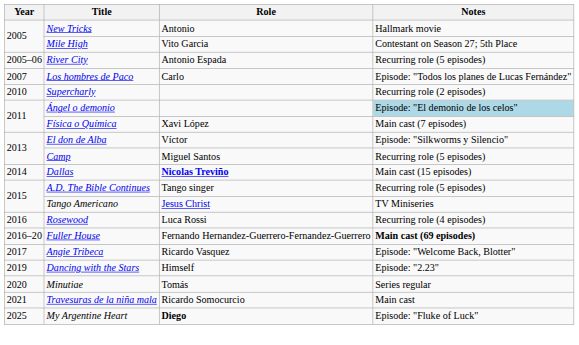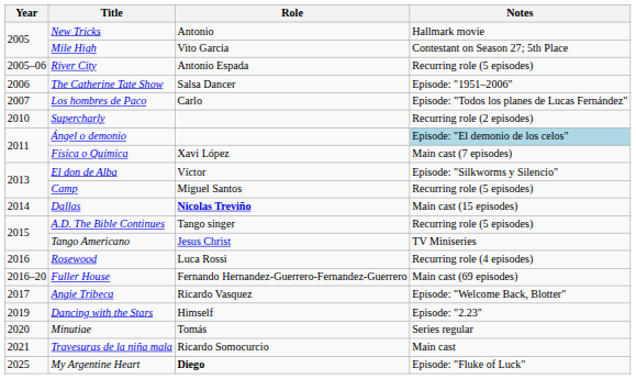 <table class="wikitable sortable">
 <tr>
 <th>Year</th>
 <th>Title</th>
 <th>Role</th>
 <th class="unsortable">Notes</th>
 </tr>
 <tr>
 <td rowspan="2">2005</td>
 <td><em><a href='#'>New Tricks</a></em></td>
 <td>Antonio</td>
 <td>Hallmark movie</td>
 </tr>
 <tr>
 <td><em><a href='#'>Mile High</a></em></td>
 <td>Vito Garcia</td>
 <td>Contestant on Season 27; 5th Place</td>
 </tr>
 <tr>
 <td>2005–06</td>
 <td><em><a href='#'>River City</a></em></td>
 <td>Antonio Espada</td>
 <td>Recurring role (5 episodes)</td>
+</tr>
+<tr>
+<td>2006</td>
+<td><em><a href='#'>The Catherine Tate Show</a></em></td>
+<td>Salsa Dancer</td>
+<td>Episode: "1951–2006"</td>
 </tr>
 <tr>
 <td>2007</td>
 <td><em><a href='#'>Los hombres de Paco</a></em></td>
 <td>Carlo</td>
 <td>Episode: "Todos los planes de Lucas Fernández"</td>
 </tr>
 <tr>
 <td>2010</td>
 <td><em><a href='#'>Supercharly</a></em></td>
 <td></td>
 <td>Recurring role (2 episodes)</td>
 </tr>
 <tr>
 <td rowspan="2">2011</td>
 <td><em><a href='#'>Ángel o demonio</a></em></td>
 <td></td>
 <td style="background: lightblue;">Episode: "El demonio de los celos"</td>
 </tr>
 <tr>
 <td><em><a href='#'>Física o Química</a></em></td>
 <td>Xavi López</td>
 <td>Main cast (7 episodes)</td>
 </tr>
 <tr>
 <td rowspan="2">2013</td>
 <td><em><a href='#'>El don de Alba</a></em></td>
 <td>Víctor</td>
 <td>Episode: "Silkworms y Silencio"</td>
 </tr>
 <tr>
 <td><em><a href='#'>Camp</a></em></td>
 <td>Miguel Santos</td>
 <td>Recurring role (5 episodes)</td>
 </tr>
 <tr>
 <td>2014</td>
 <td><em><a href='#'>Dallas</a></em></td>
 <td><strong><a href='#'>Nicolas Treviño</a></strong></td>
 <td>Main cast (15 episodes)</td>
 </tr>
 <tr>
 <td rowspan="2">2015</td>
 <td><em><a href='#'>A.D. The Bible Continues</a></em></td>
 <td>Tango singer</td>
 <td>Recurring role (5 episodes)</td>
 </tr>
 <tr>
 <td><em>Tango Americano</em></td>
 <td><a href='#'>Jesus Christ</a></td>
 <td>TV Miniseries</td>
 </tr>
 <tr>
 <td>2016</td>
 <td><em><a href='#'>Rosewood</a></em></td>
 <td>Luca Rossi</td>
 <td>Recurring role (4 episodes)</td>
 </tr>
 <tr>
 <td>2016–20</td>
 <td><em><a href='#'>Fuller House</a></em></td>
 <td>Fernando Hernandez-Guerrero-Fernandez-Guerrero</td>
-<td><strong>Main cast (69 episodes)</strong></td>
+<td>Main cast (69 episodes)</td>
 </tr>
 <tr>
 <td>2017</td>
 <td><em><a href='#'>Angie Tribeca</a></em></td>
 <td>Ricardo Vasquez</td>
 <td>Episode: "Welcome Back, Blotter"</td>
 </tr>
 <tr>
 <td>2019</td>
 <td><em><a href='#'>Dancing with the Stars</a></em></td>
 <td>Himself</td>
 <td>Episode: "2.23"</td>
 </tr>
 <tr>
 <td>2020</td>
 <td><em>Minutiae</em></td>
 <td>Tomás</td>
 <td>Series regular</td>
 </tr>
 <tr>
 <td>2021</td>
 <td><em><a href='#'>Travesuras de la niña mala</a></em></td>
 <td>Ricardo Somocurcio</td>
 <td>Main cast</td>
 </tr>
 <tr>
 <td>2025</td>
 <td><em>My Argentine Heart</em></td>
 <td><strong>Diego</strong></td>
 <td>Episode: "Fluke of Luck"</td>
 </tr>
 </table>
